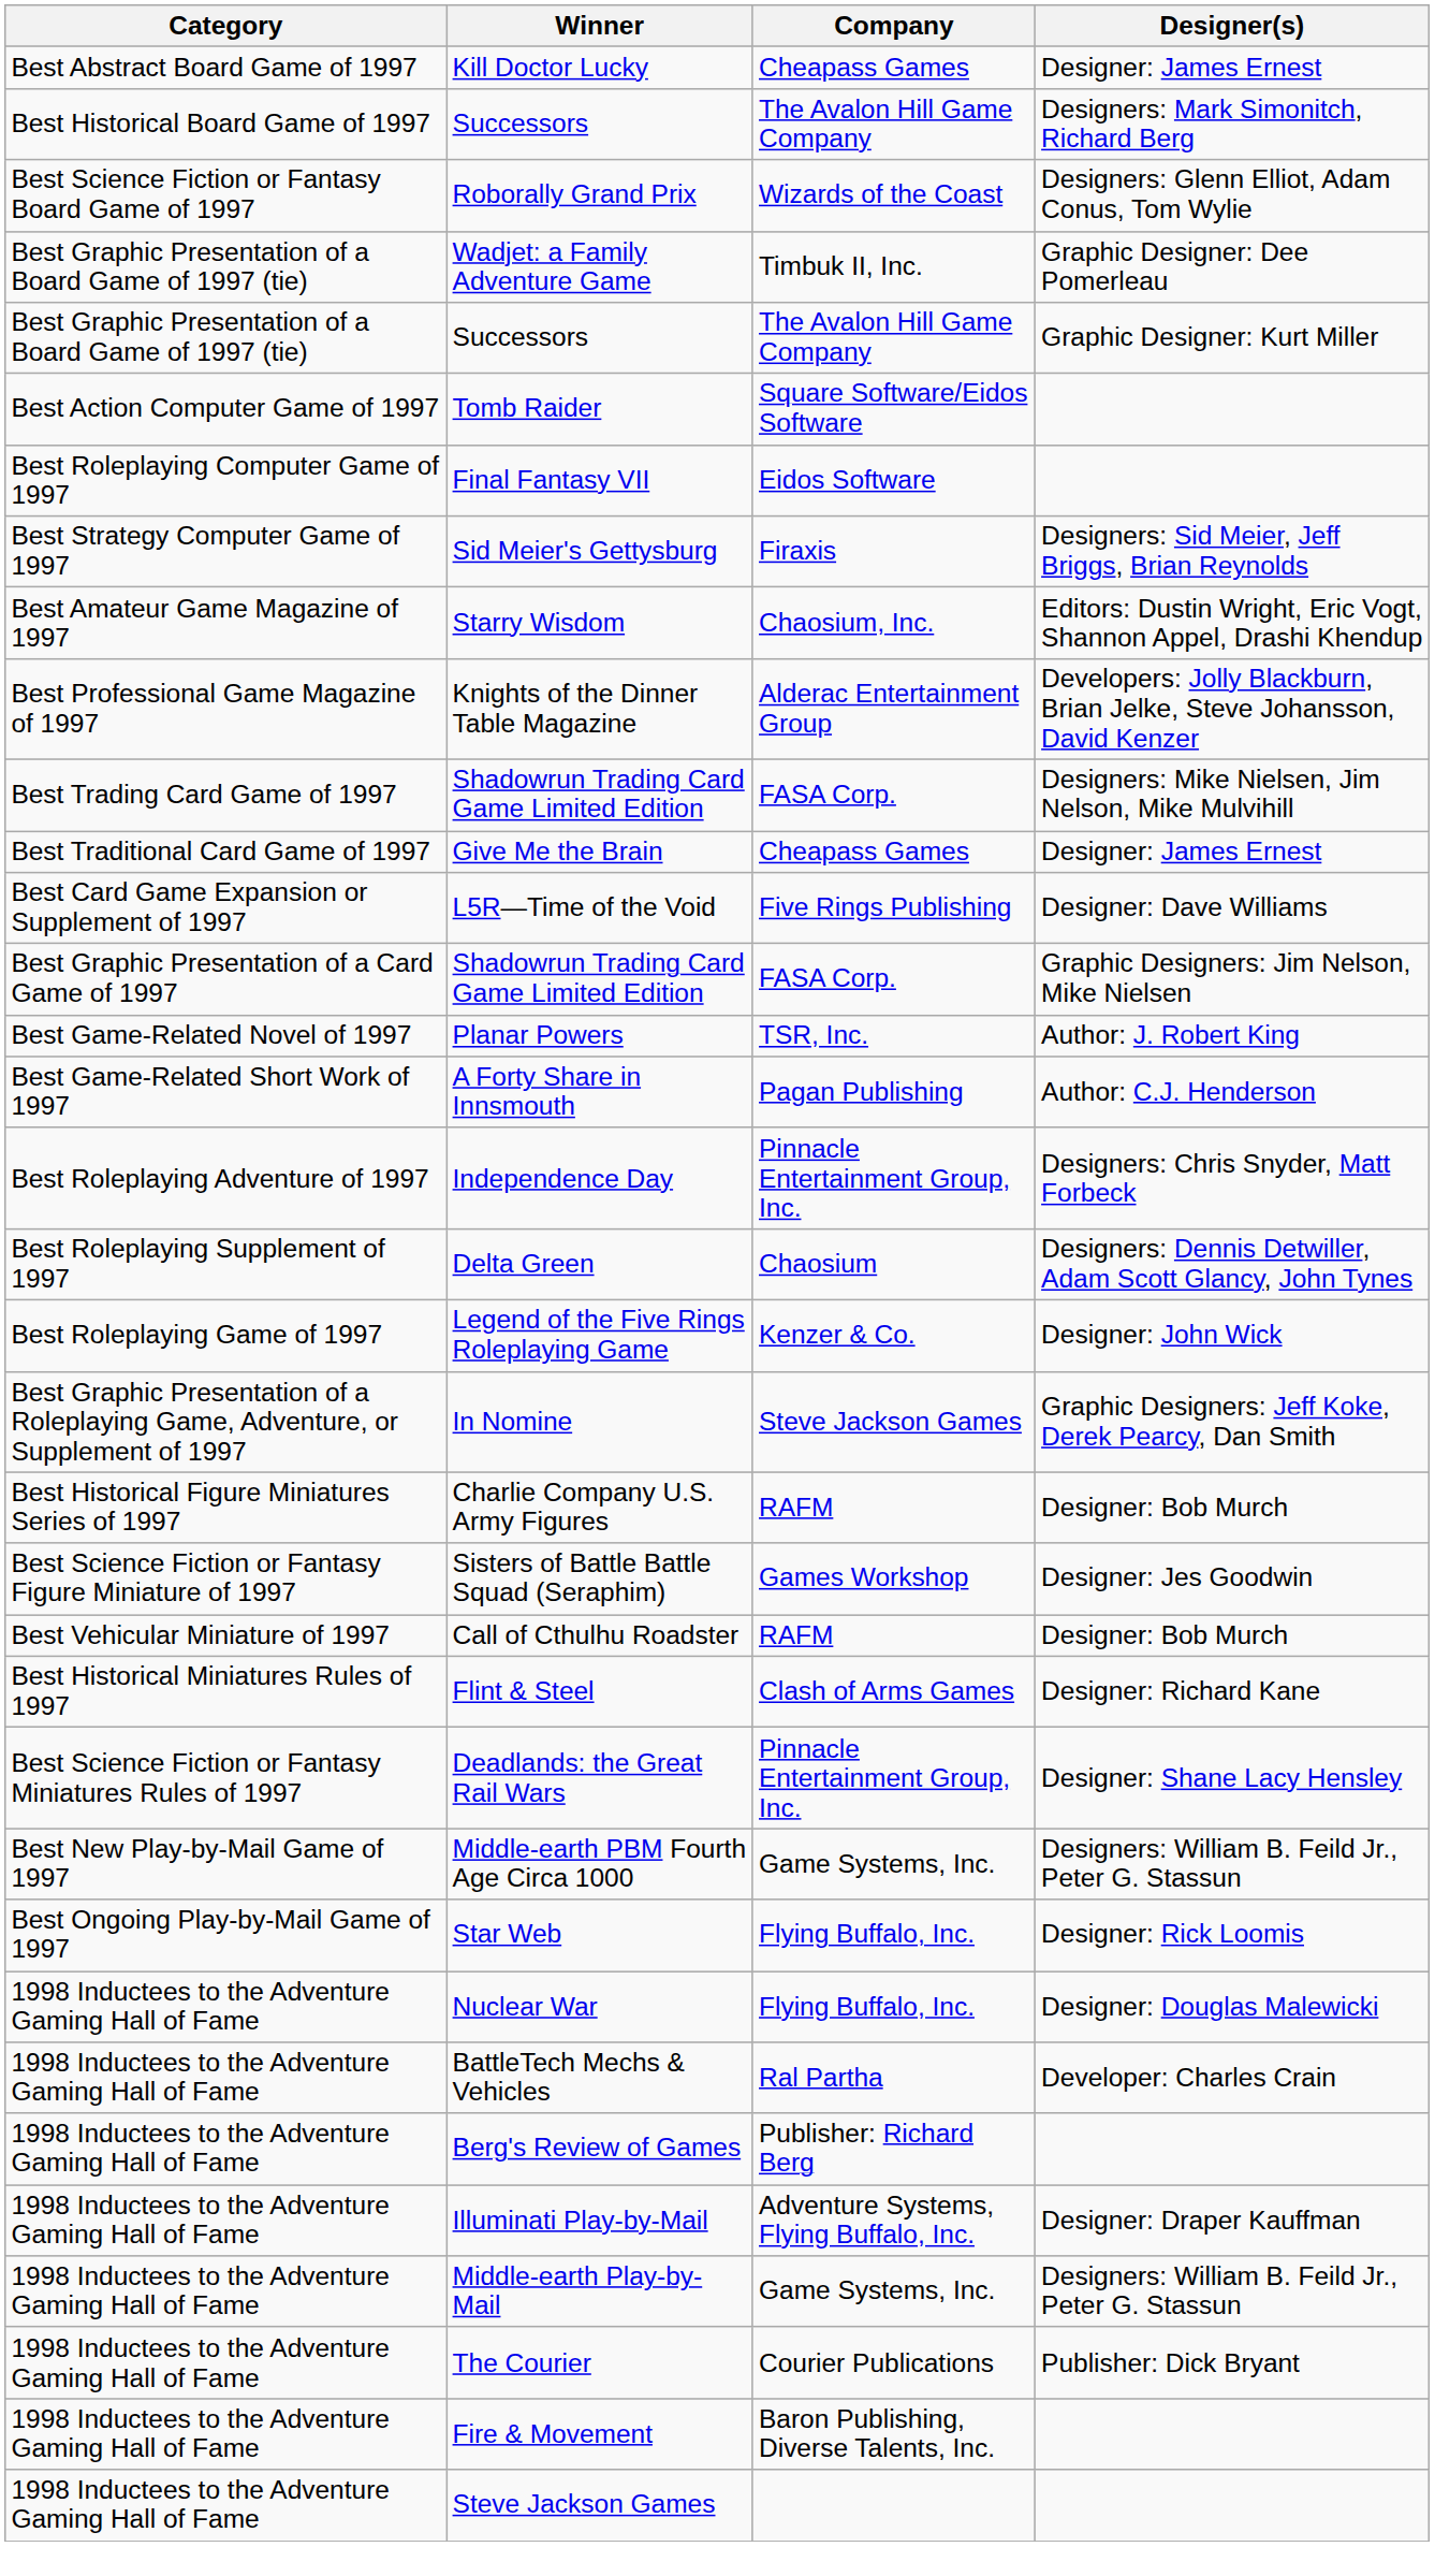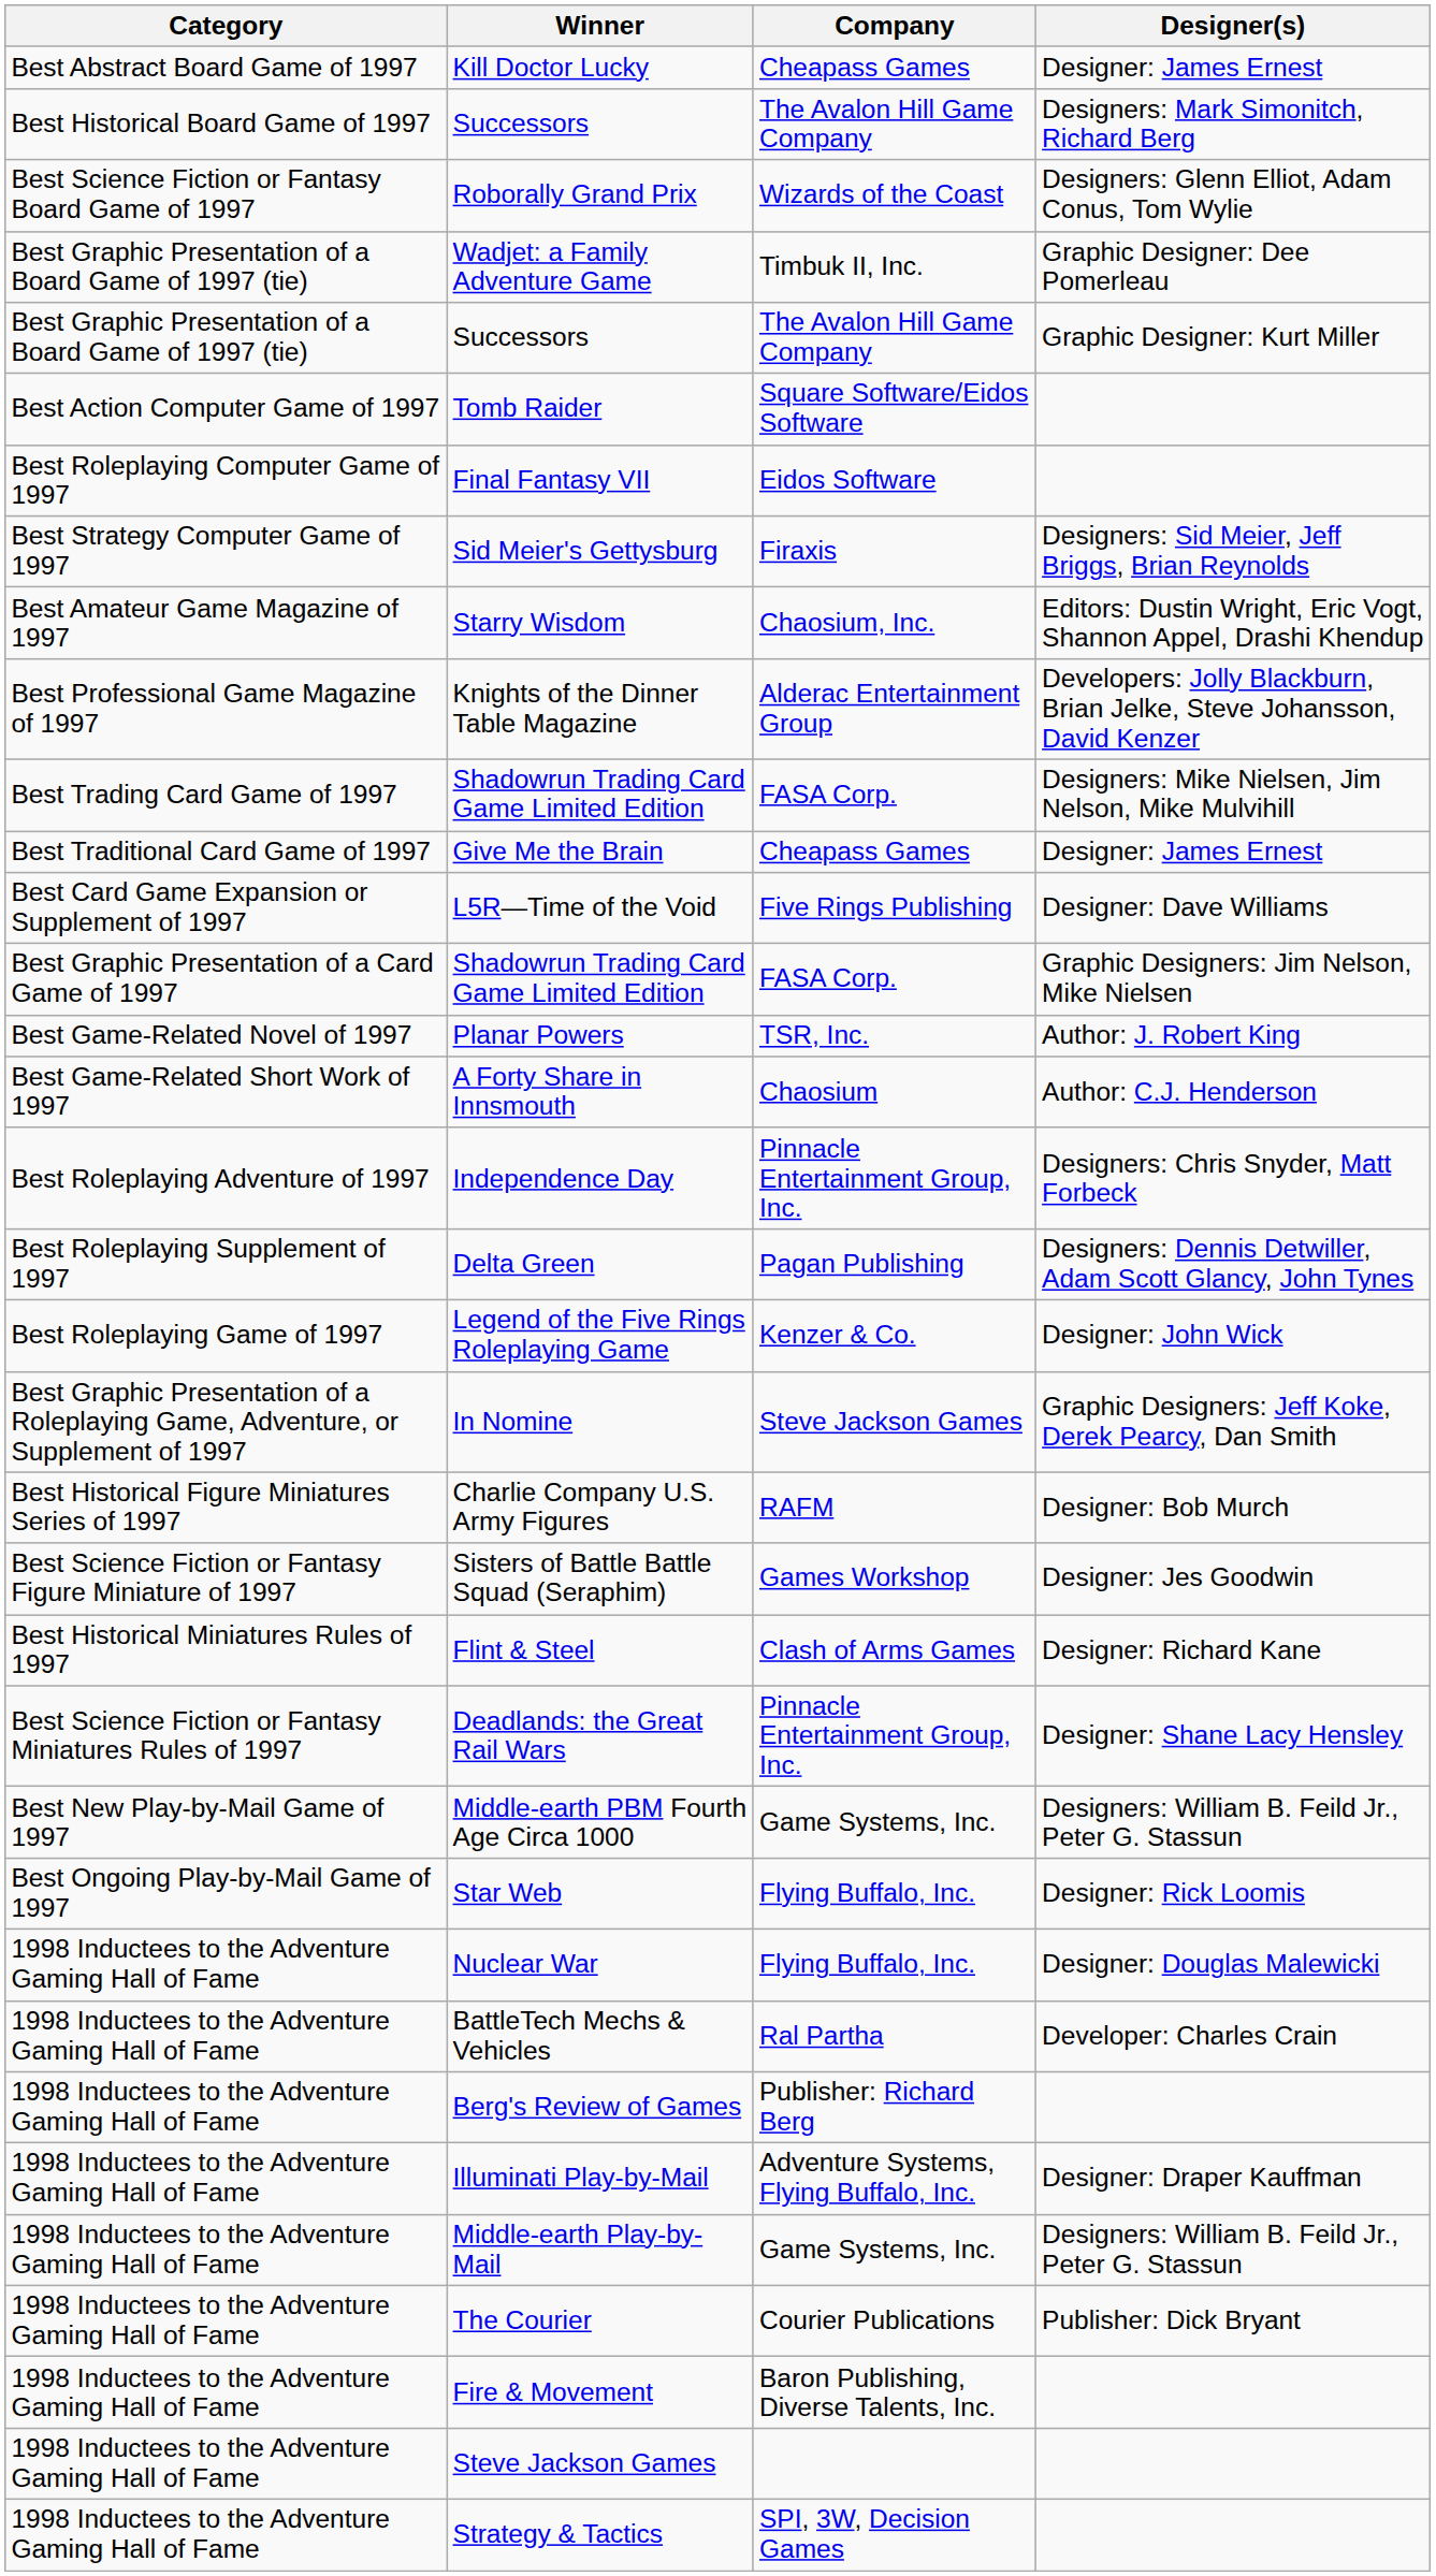 <table class="wikitable">
 <tr>
 <th>Category</th>
 <th>Winner</th>
 <th>Company</th>
 <th>Designer(s)</th>
 </tr>
 <tr>
 <td>Best Abstract Board Game of 1997</td>
 <td><a href='#'>Kill Doctor Lucky</a></td>
 <td><a href='#'>Cheapass Games</a></td>
 <td>Designer: <a href='#'>James Ernest</a></td>
 </tr>
 <tr>
 <td>Best Historical Board Game of 1997</td>
 <td><a href='#'>Successors</a></td>
 <td><a href='#'>The Avalon Hill Game Company</a></td>
 <td>Designers: <a href='#'>Mark Simonitch</a>, <a href='#'>Richard Berg</a></td>
 </tr>
 <tr>
 <td>Best Science Fiction or Fantasy Board Game of 1997</td>
 <td><a href='#'>Roborally Grand Prix</a></td>
 <td><a href='#'>Wizards of the Coast</a></td>
 <td>Designers: Glenn Elliot, Adam Conus, Tom Wylie</td>
 </tr>
 <tr>
 <td>Best Graphic Presentation of a Board Game of 1997 (tie)</td>
 <td><a href='#'>Wadjet: a Family Adventure Game</a></td>
 <td>Timbuk II, Inc.</td>
 <td>Graphic Designer: Dee Pomerleau</td>
 </tr>
 <tr>
 <td>Best Graphic Presentation of a Board Game of 1997 (tie)</td>
 <td>Successors</td>
 <td><a href='#'>The Avalon Hill Game Company</a></td>
 <td>Graphic Designer: Kurt Miller</td>
 </tr>
 <tr>
 <td>Best Action Computer Game of 1997</td>
 <td><a href='#'>Tomb Raider</a></td>
 <td><a href='#'>Square Software/Eidos Software</a></td>
 <td></td>
 </tr>
 <tr>
 <td>Best Roleplaying Computer Game of 1997</td>
 <td><a href='#'>Final Fantasy VII</a></td>
 <td><a href='#'>Eidos Software</a></td>
 <td></td>
 </tr>
 <tr>
 <td>Best Strategy Computer Game of 1997</td>
 <td><a href='#'>Sid Meier's Gettysburg</a></td>
 <td><a href='#'>Firaxis</a></td>
 <td>Designers: <a href='#'>Sid Meier</a>, <a href='#'>Jeff Briggs</a>, <a href='#'>Brian Reynolds</a></td>
 </tr>
 <tr>
 <td>Best Amateur Game Magazine of 1997</td>
 <td><a href='#'>Starry Wisdom</a></td>
 <td><a href='#'>Chaosium, Inc.</a></td>
 <td>Editors: Dustin Wright, Eric Vogt, Shannon Appel, Drashi Khendup</td>
 </tr>
 <tr>
 <td>Best Professional Game Magazine of 1997</td>
 <td>Knights of the Dinner Table Magazine</td>
 <td><a href='#'>Alderac Entertainment Group</a></td>
 <td>Developers: <a href='#'>Jolly Blackburn</a>, Brian Jelke, Steve Johansson, <a href='#'>David Kenzer</a></td>
 </tr>
 <tr>
 <td>Best Trading Card Game of 1997</td>
 <td><a href='#'>Shadowrun Trading Card Game Limited Edition</a></td>
 <td><a href='#'>FASA Corp.</a></td>
 <td>Designers: Mike Nielsen, Jim Nelson, Mike Mulvihill</td>
 </tr>
 <tr>
 <td>Best Traditional Card Game of 1997</td>
 <td><a href='#'>Give Me the Brain</a></td>
 <td><a href='#'>Cheapass Games</a></td>
 <td>Designer: <a href='#'>James Ernest</a></td>
 </tr>
 <tr>
 <td>Best Card Game Expansion or Supplement of 1997</td>
 <td><a href='#'>L5R</a>—Time of the Void</td>
 <td><a href='#'>Five Rings Publishing</a></td>
 <td>Designer: Dave Williams</td>
 </tr>
 <tr>
 <td>Best Graphic Presentation of a Card Game of 1997</td>
 <td><a href='#'>Shadowrun Trading Card Game Limited Edition</a></td>
 <td><a href='#'>FASA Corp.</a></td>
 <td>Graphic Designers: Jim Nelson, Mike Nielsen</td>
 </tr>
 <tr>
 <td>Best Game-Related Novel of 1997</td>
 <td><a href='#'>Planar Powers</a></td>
 <td><a href='#'>TSR, Inc.</a></td>
 <td>Author: <a href='#'>J. Robert King</a></td>
 </tr>
 <tr>
 <td>Best Game-Related Short Work of 1997</td>
 <td><a href='#'>A Forty Share in Innsmouth</a></td>
-<td><a href='#'>Pagan Publishing</a></td>
+<td><a href='#'>Chaosium</a></td>
 <td>Author: <a href='#'>C.J. Henderson</a></td>
 </tr>
 <tr>
 <td>Best Roleplaying Adventure of 1997</td>
 <td><a href='#'>Independence Day</a></td>
 <td><a href='#'>Pinnacle Entertainment Group, Inc.</a></td>
 <td>Designers: Chris Snyder, <a href='#'>Matt Forbeck</a></td>
 </tr>
 <tr>
 <td>Best Roleplaying Supplement of 1997</td>
 <td><a href='#'>Delta Green</a></td>
-<td><a href='#'>Chaosium</a></td>
+<td><a href='#'>Pagan Publishing</a></td>
 <td>Designers: <a href='#'>Dennis Detwiller</a>, <a href='#'>Adam Scott Glancy</a>, <a href='#'>John Tynes</a></td>
 </tr>
 <tr>
 <td>Best Roleplaying Game of 1997</td>
 <td><a href='#'>Legend of the Five Rings Roleplaying Game</a></td>
 <td><a href='#'>Kenzer & Co.</a></td>
 <td>Designer: <a href='#'>John Wick</a></td>
 </tr>
 <tr>
 <td>Best Graphic Presentation of a Roleplaying Game, Adventure, or Supplement of 1997</td>
 <td><a href='#'>In Nomine</a></td>
 <td><a href='#'>Steve Jackson Games</a></td>
 <td>Graphic Designers: <a href='#'>Jeff Koke</a>, <a href='#'>Derek Pearcy</a>, Dan Smith</td>
 </tr>
 <tr>
 <td>Best Historical Figure Miniatures Series of 1997</td>
 <td>Charlie Company U.S. Army Figures</td>
 <td><a href='#'>RAFM</a></td>
 <td>Designer: Bob Murch</td>
 </tr>
 <tr>
 <td>Best Science Fiction or Fantasy Figure Miniature of 1997</td>
 <td>Sisters of Battle Battle Squad (Seraphim)</td>
 <td><a href='#'>Games Workshop</a></td>
 <td>Designer: Jes Goodwin</td>
-</tr>
-<tr>
-<td>Best Vehicular Miniature of 1997</td>
-<td>Call of Cthulhu Roadster</td>
-<td><a href='#'>RAFM</a></td>
-<td>Designer: Bob Murch</td>
 </tr>
 <tr>
 <td>Best Historical Miniatures Rules of 1997</td>
 <td><a href='#'>Flint & Steel</a></td>
 <td><a href='#'>Clash of Arms Games</a></td>
 <td>Designer: Richard Kane</td>
 </tr>
 <tr>
 <td>Best Science Fiction or Fantasy Miniatures Rules of 1997</td>
 <td><a href='#'>Deadlands: the Great Rail Wars</a></td>
 <td><a href='#'>Pinnacle Entertainment Group, Inc.</a></td>
 <td>Designer: <a href='#'>Shane Lacy Hensley</a></td>
 </tr>
 <tr>
 <td>Best New Play-by-Mail Game of 1997</td>
 <td><a href='#'>Middle-earth PBM</a> Fourth Age Circa 1000</td>
 <td>Game Systems, Inc.</td>
 <td>Designers: William B. Feild Jr., Peter G. Stassun</td>
 </tr>
 <tr>
 <td>Best Ongoing Play-by-Mail Game of 1997</td>
 <td><a href='#'>Star Web</a></td>
 <td><a href='#'>Flying Buffalo, Inc.</a></td>
 <td>Designer: <a href='#'>Rick Loomis</a></td>
 </tr>
 <tr>
 <td>1998 Inductees to the Adventure Gaming Hall of Fame</td>
 <td><a href='#'>Nuclear War</a></td>
 <td><a href='#'>Flying Buffalo, Inc.</a></td>
 <td>Designer: <a href='#'>Douglas Malewicki</a></td>
 </tr>
 <tr>
 <td>1998 Inductees to the Adventure Gaming Hall of Fame</td>
 <td>BattleTech Mechs & Vehicles</td>
 <td><a href='#'>Ral Partha</a></td>
 <td>Developer: Charles Crain</td>
 </tr>
 <tr>
 <td>1998 Inductees to the Adventure Gaming Hall of Fame</td>
 <td><a href='#'>Berg's Review of Games</a></td>
 <td>Publisher: <a href='#'>Richard Berg</a></td>
 <td></td>
 </tr>
 <tr>
 <td>1998 Inductees to the Adventure Gaming Hall of Fame</td>
 <td><a href='#'>Illuminati Play-by-Mail</a></td>
 <td>Adventure Systems, <a href='#'>Flying Buffalo, Inc.</a></td>
 <td>Designer: Draper Kauffman</td>
 </tr>
 <tr>
 <td>1998 Inductees to the Adventure Gaming Hall of Fame</td>
 <td><a href='#'>Middle-earth Play-by-Mail</a></td>
 <td>Game Systems, Inc.</td>
 <td>Designers: William B. Feild Jr., Peter G. Stassun</td>
 </tr>
 <tr>
 <td>1998 Inductees to the Adventure Gaming Hall of Fame</td>
 <td><a href='#'>The Courier</a></td>
 <td>Courier Publications</td>
 <td>Publisher: Dick Bryant</td>
 </tr>
 <tr>
 <td>1998 Inductees to the Adventure Gaming Hall of Fame</td>
 <td><a href='#'>Fire & Movement</a></td>
 <td>Baron Publishing, Diverse Talents, Inc.</td>
 <td></td>
 </tr>
 <tr>
 <td>1998 Inductees to the Adventure Gaming Hall of Fame</td>
 <td><a href='#'>Steve Jackson Games</a></td>
 <td></td>
 <td></td>
 </tr>
 <tr>
+<td>1998 Inductees to the Adventure Gaming Hall of Fame</td>
+<td><a href='#'>Strategy & Tactics</a></td>
+<td><a href='#'>SPI</a>, <a href='#'>3W</a>, <a href='#'>Decision Games</a></td>
+<td></td>
+</tr>
+<tr>
 </tr>
 </table>
